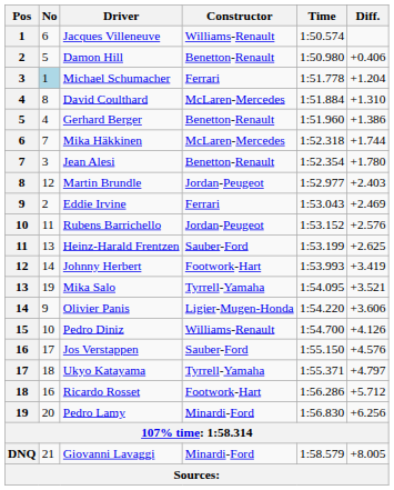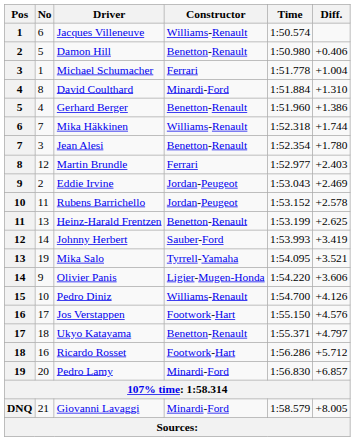 <table class="wikitable sortable" style="font-size: 95%;">
 <tr>
 <th>Pos</th>
 <th>No</th>
 <th>Driver</th>
 <th>Constructor</th>
 <th>Time</th>
 <th>Diff.</th>
 </tr>
 <tr>
 <th>1</th>
 <td>6</td>
 <td data-sort-value="vil"> <a href='#'>Jacques Villeneuve</a></td>
 <td><a href='#'>Williams</a>-<a href='#'>Renault</a></td>
 <td>1:50.574</td>
 <td></td>
 </tr>
 <tr>
 <th>2</th>
 <td>5</td>
 <td data-sort-value="hil"> <a href='#'>Damon Hill</a></td>
 <td><a href='#'>Benetton</a>-<a href='#'>Renault</a></td>
 <td>1:50.980</td>
 <td>+0.406</td>
 </tr>
 <tr>
 <th>3</th>
-<td style="background: lightblue;">1</td>
+<td>1</td>
 <td data-sort-value="schm"> <a href='#'>Michael Schumacher</a></td>
 <td><a href='#'>Ferrari</a></td>
 <td>1:51.778</td>
-<td>+1.204</td>
+<td>+1.004</td>
 </tr>
 <tr>
 <th>4</th>
 <td>8</td>
 <td data-sort-value="cou"> <a href='#'>David Coulthard</a></td>
-<td><a href='#'>McLaren</a>-<a href='#'>Mercedes</a></td>
+<td><a href='#'>Minardi</a>-<a href='#'>Ford</a></td>
 <td>1:51.884</td>
 <td>+1.310</td>
 </tr>
 <tr>
 <th>5</th>
 <td>4</td>
 <td data-sort-value="ber"> <a href='#'>Gerhard Berger</a></td>
 <td><a href='#'>Benetton</a>-<a href='#'>Renault</a></td>
 <td>1:51.960</td>
 <td>+1.386</td>
 </tr>
 <tr>
 <th>6</th>
 <td>7</td>
 <td data-sort-value="hak"> <a href='#'>Mika Häkkinen</a></td>
-<td><a href='#'>McLaren</a>-<a href='#'>Mercedes</a></td>
+<td><a href='#'>Williams</a>-<a href='#'>Renault</a></td>
 <td>1:52.318</td>
 <td>+1.744</td>
 </tr>
 <tr>
 <th>7</th>
 <td>3</td>
 <td data-sort-value="ale"> <a href='#'>Jean Alesi</a></td>
 <td><a href='#'>Benetton</a>-<a href='#'>Renault</a></td>
 <td>1:52.354</td>
 <td>+1.780</td>
 </tr>
 <tr>
 <th>8</th>
 <td>12</td>
 <td data-sort-value="bru"> <a href='#'>Martin Brundle</a></td>
-<td><a href='#'>Jordan</a>-<a href='#'>Peugeot</a></td>
+<td><a href='#'>Ferrari</a></td>
 <td>1:52.977</td>
 <td>+2.403</td>
 </tr>
 <tr>
 <th>9</th>
 <td>2</td>
 <td data-sort-value="irv"> <a href='#'>Eddie Irvine</a></td>
-<td><a href='#'>Ferrari</a></td>
+<td><a href='#'>Jordan</a>-<a href='#'>Peugeot</a></td>
 <td>1:53.043</td>
 <td>+2.469</td>
 </tr>
 <tr>
 <th>10</th>
 <td>11</td>
 <td data-sort-value="bar"> <a href='#'>Rubens Barrichello</a></td>
 <td><a href='#'>Jordan</a>-<a href='#'>Peugeot</a></td>
 <td>1:53.152</td>
-<td>+2.576</td>
+<td>+2.578</td>
 </tr>
 <tr>
 <th>11</th>
 <td>13</td>
 <td data-sort-value="fre"> <a href='#'>Heinz-Harald Frentzen</a></td>
-<td><a href='#'>Sauber</a>-<a href='#'>Ford</a></td>
+<td><a href='#'>Benetton</a>-<a href='#'>Renault</a></td>
 <td>1:53.199</td>
 <td>+2.625</td>
 </tr>
 <tr>
 <th>12</th>
 <td>14</td>
 <td data-sort-value="her"> <a href='#'>Johnny Herbert</a></td>
-<td><a href='#'>Footwork</a>-<a href='#'>Hart</a></td>
+<td><a href='#'>Sauber</a>-<a href='#'>Ford</a></td>
 <td>1:53.993</td>
 <td>+3.419</td>
 </tr>
 <tr>
 <th>13</th>
 <td>19</td>
 <td data-sort-value="sal"> <a href='#'>Mika Salo</a></td>
 <td><a href='#'>Tyrrell</a>-<a href='#'>Yamaha</a></td>
 <td>1:54.095</td>
 <td>+3.521</td>
 </tr>
 <tr>
 <th>14</th>
 <td>9</td>
 <td data-sort-value="pan"> <a href='#'>Olivier Panis</a></td>
 <td><a href='#'>Ligier</a>-<a href='#'>Mugen-Honda</a></td>
 <td>1:54.220</td>
 <td>+3.606</td>
 </tr>
 <tr>
 <th>15</th>
 <td>10</td>
 <td data-sort-value="din"> <a href='#'>Pedro Diniz</a></td>
 <td><a href='#'>Williams</a>-<a href='#'>Renault</a></td>
 <td>1:54.700</td>
 <td>+4.126</td>
 </tr>
 <tr>
 <th>16</th>
 <td>17</td>
 <td data-sort-value="ver"> <a href='#'>Jos Verstappen</a></td>
-<td><a href='#'>Sauber</a>-<a href='#'>Ford</a></td>
+<td><a href='#'>Footwork</a>-<a href='#'>Hart</a></td>
 <td>1:55.150</td>
 <td>+4.576</td>
 </tr>
 <tr>
 <th>17</th>
 <td>18</td>
 <td data-sort-value="kat"> <a href='#'>Ukyo Katayama</a></td>
-<td><a href='#'>Tyrrell</a>-<a href='#'>Yamaha</a></td>
+<td><a href='#'>Benetton</a>-<a href='#'>Renault</a></td>
 <td>1:55.371</td>
 <td>+4.797</td>
 </tr>
 <tr>
 <th>18</th>
 <td>16</td>
 <td data-sort-value="ros"> <a href='#'>Ricardo Rosset</a></td>
 <td><a href='#'>Footwork</a>-<a href='#'>Hart</a></td>
 <td>1:56.286</td>
 <td>+5.712</td>
 </tr>
 <tr>
 <th>19</th>
 <td>20</td>
 <td data-sort-value="lamy"> <a href='#'>Pedro Lamy</a></td>
 <td><a href='#'>Minardi</a>-<a href='#'>Ford</a></td>
 <td>1:56.830</td>
-<td>+6.256</td>
+<td>+6.857</td>
 </tr>
 <tr class="sortbottom">
 <th colspan=8><a href='#'>107% time</a>: 1:58.314</th>
 </tr>
 <tr>
 <th data-sort-value="20">DNQ</th>
 <td>21</td>
 <td data-sort-value="lav"> <a href='#'>Giovanni Lavaggi</a></td>
 <td><a href='#'>Minardi</a>-<a href='#'>Ford</a></td>
 <td>1:58.579</td>
 <td>+8.005</td>
 </tr>
 <tr>
 <th colspan="6">Sources:</th>
 </tr>
 </table>
